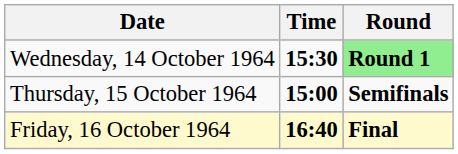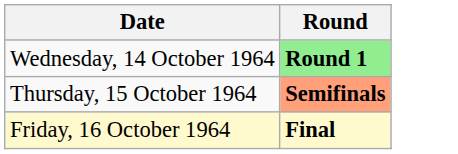 <table class="wikitable">
 <tr>
 <th>Date</th>
-<th>Time</th>
 <th>Round</th>
 </tr>
 <tr>
 <td>Wednesday, 14 October 1964</td>
-<td><strong>15:30</strong></td>
 <td style="background: lightgreen;"><strong>Round 1</strong></td>
 </tr>
 <tr>
 <td>Thursday, 15 October 1964</td>
-<td><strong>15:00</strong></td>
-<td><strong>Semifinals</strong></td>
+<td style="background: lightsalmon;"><strong>Semifinals</strong></td>
 </tr>
 <tr style=background:lemonchiffon>
 <td>Friday, 16 October 1964</td>
-<td><strong>16:40</strong></td>
 <td><strong>Final</strong></td>
 </tr>
 </table>
